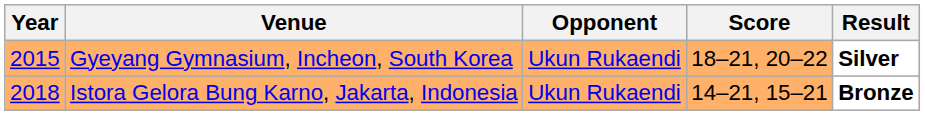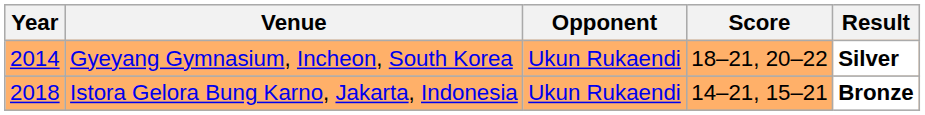 <table class="sortable wikitable" style="font-size: 90%;">
 <tr>
 <th>Year</th>
 <th>Venue</th>
 <th>Opponent</th>
 <th>Score</th>
 <th>Result</th>
 </tr>
 <tr style="background:#FFB069">
-<td align="center"><a href='#'>2015</a></td>
+<td align="center"><a href='#'>2014</a></td>
 <td align="left"><a href='#'>Gyeyang Gymnasium</a>, <a href='#'>Incheon</a>, <a href='#'>South Korea</a></td>
 <td align="left"> <a href='#'>Ukun Rukaendi</a></td>
 <td align="left">18–21, 20–22</td>
 <td style="text-align:left; background:white"> <strong>Silver</strong></td>
 </tr>
 <tr style="background:#FFB069">
 <td align="center"><a href='#'>2018</a></td>
 <td align="left"><a href='#'>Istora Gelora Bung Karno</a>, <a href='#'>Jakarta</a>, <a href='#'>Indonesia</a></td>
 <td align="left"> <a href='#'>Ukun Rukaendi</a></td>
 <td align="left">14–21, 15–21</td>
 <td style="text-align:left; background:white"> <strong>Bronze</strong></td>
 </tr>
 </table>
